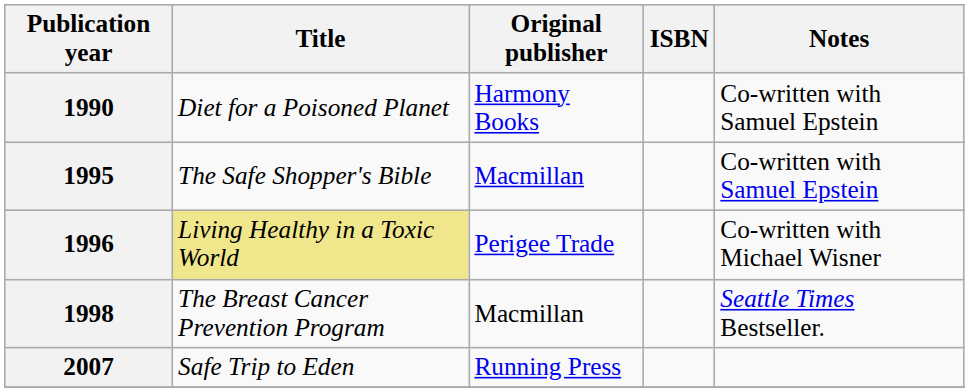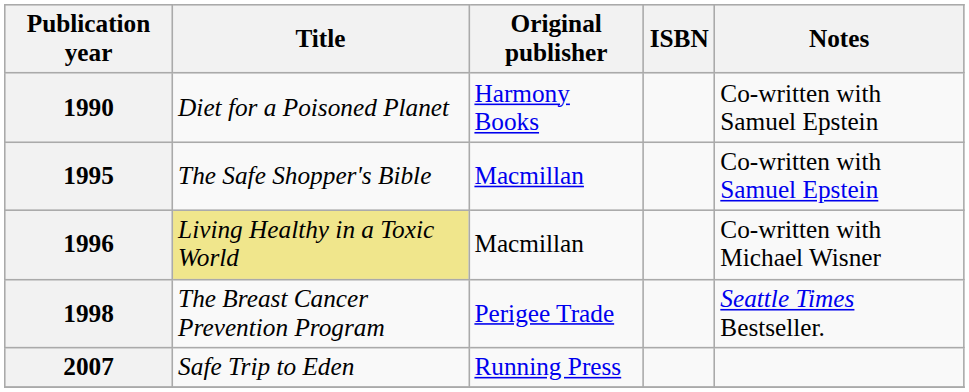 <table class="wikitable plainrowheaders sortable">
 <tr>
 <th scope="col">Publication year</th>
 <th scope="col">Title</th>
 <th scope="col">Original publisher</th>
 <th scope="col">ISBN</th>
 <th scope="col" class="unsortable">Notes</th>
 </tr>
 <tr>
 <th scope="row">1990</th>
 <td><em>Diet for a Poisoned Planet</em></td>
 <td><a href='#'>Harmony Books</a></td>
 <td></td>
 <td>Co-written with Samuel Epstein</td>
 </tr>
 <tr>
 <th scope="row">1995</th>
 <td><em>The Safe Shopper's Bible</em></td>
 <td><a href='#'>Macmillan</a></td>
 <td></td>
 <td>Co-written with <a href='#'>Samuel Epstein</a></td>
 </tr>
 <tr>
 <th scope="row">1996</th>
 <td style="background: khaki;"><em>Living Healthy in a Toxic World</em></td>
-<td><a href='#'>Perigee Trade</a></td>
+<td>Macmillan</td>
 <td></td>
 <td>Co-written with Michael Wisner</td>
 </tr>
 <tr>
 <th scope="row">1998</th>
 <td><em>The Breast Cancer Prevention Program</em></td>
-<td>Macmillan</td>
+<td><a href='#'>Perigee Trade</a></td>
 <td></td>
 <td><em><a href='#'>Seattle Times</a></em> Bestseller.</td>
 </tr>
 <tr>
 <th scope="row">2007</th>
 <td><em>Safe Trip to Eden</em></td>
 <td><a href='#'>Running Press</a></td>
 <td></td>
 <td></td>
 </tr>
 <tr>
 </tr>
 </table>
